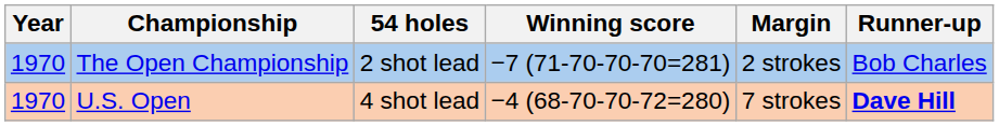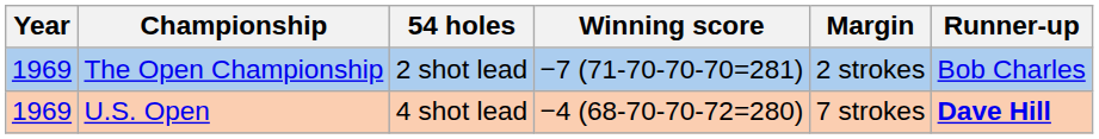 <table class="wikitable">
 <tr>
 <th>Year</th>
 <th>Championship</th>
 <th>54 holes</th>
 <th>Winning score</th>
 <th>Margin</th>
 <th>Runner-up</th>
 </tr>
 <tr style="background:#ABCDEF;">
-<td><a href='#'>1970</a></td>
+<td><a href='#'>1969</a></td>
 <td><a href='#'>The Open Championship</a></td>
 <td>2 shot lead</td>
 <td>−7 (71-70-70-70=281)</td>
 <td>2 strokes</td>
 <td> <a href='#'>Bob Charles</a></td>
 </tr>
 <tr style="background:#FBCEB1;">
-<td><a href='#'>1970</a></td>
+<td><a href='#'>1969</a></td>
 <td><a href='#'>U.S. Open</a></td>
 <td>4 shot lead</td>
 <td>−4 (68-70-70-72=280)</td>
 <td>7 strokes</td>
 <td><strong> <a href='#'>Dave Hill</a></strong></td>
 </tr>
 </table>
